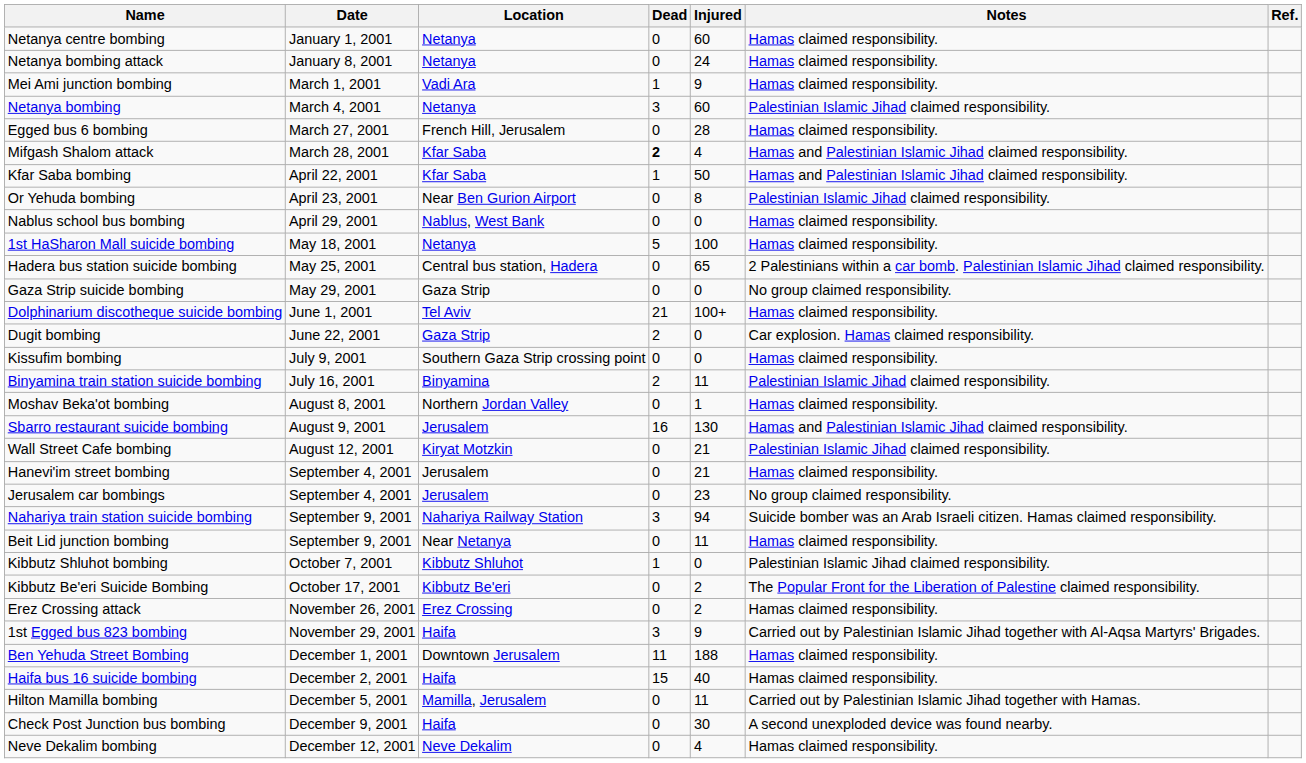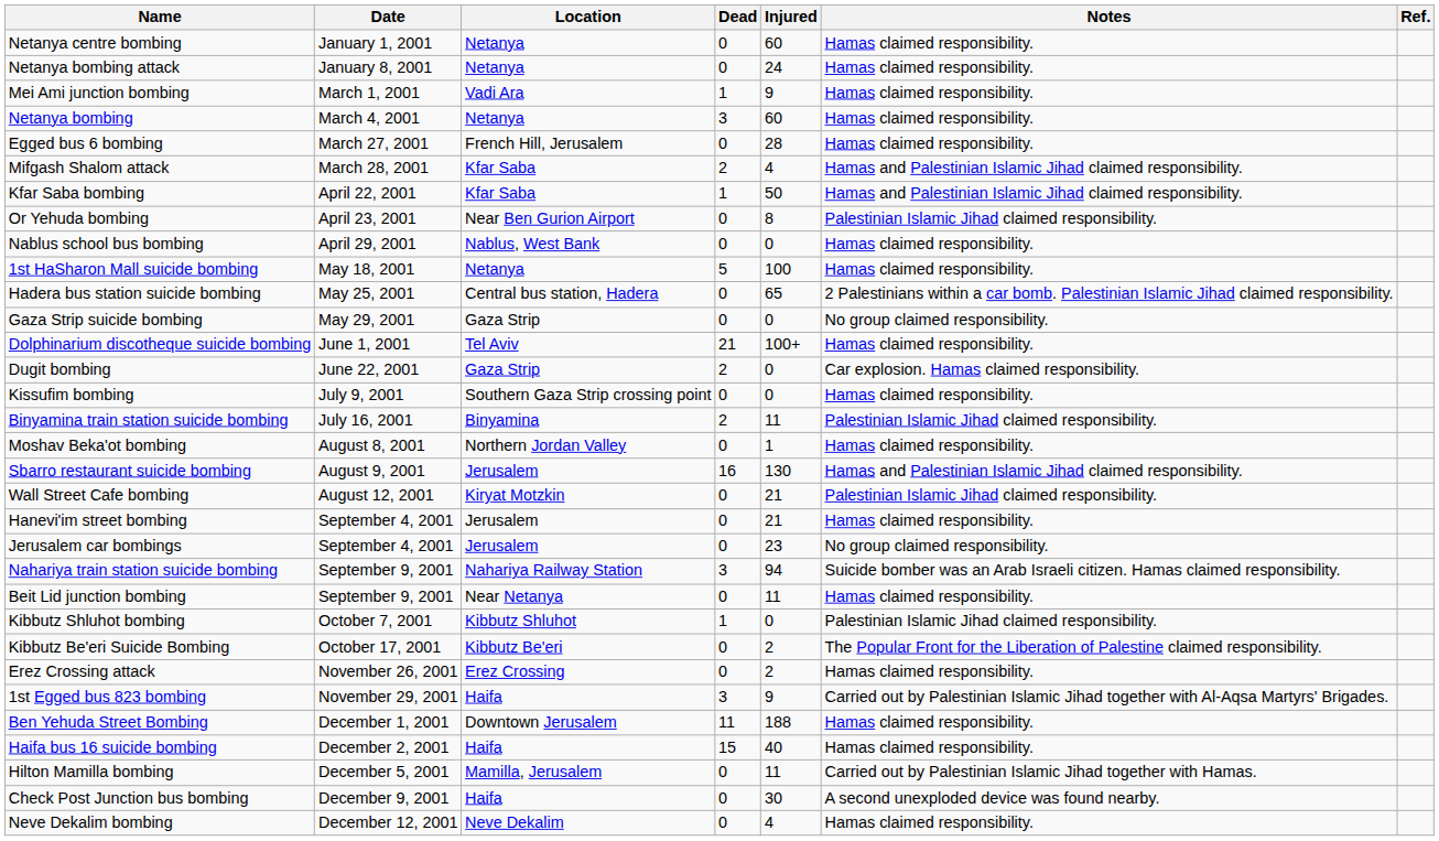 <table class="wikitable sortable">
 <tr>
 <th>Name</th>
 <th>Date</th>
 <th>Location</th>
 <th>Dead</th>
 <th>Injured</th>
 <th>Notes</th>
 <th>Ref.</th>
 </tr>
 <tr>
 <td>Netanya centre bombing</td>
 <td>January 1, 2001</td>
 <td><a href='#'>Netanya</a></td>
 <td>0</td>
 <td>60</td>
 <td><a href='#'>Hamas</a> claimed responsibility.</td>
 <td></td>
 </tr>
 <tr>
 <td>Netanya bombing attack</td>
 <td>January 8, 2001</td>
 <td><a href='#'>Netanya</a></td>
 <td>0</td>
 <td>24</td>
 <td><a href='#'>Hamas</a> claimed responsibility.</td>
 <td></td>
 </tr>
 <tr>
 <td>Mei Ami junction bombing</td>
 <td>March 1, 2001</td>
 <td><a href='#'>Vadi Ara</a></td>
 <td>1</td>
 <td>9</td>
 <td><a href='#'>Hamas</a> claimed responsibility.</td>
 <td></td>
 </tr>
 <tr>
 <td><a href='#'>Netanya bombing</a></td>
 <td>March 4, 2001</td>
 <td><a href='#'>Netanya</a></td>
 <td>3</td>
 <td>60</td>
-<td><a href='#'>Palestinian Islamic Jihad</a> claimed responsibility.</td>
+<td><a href='#'>Hamas</a> claimed responsibility.</td>
 <td></td>
 </tr>
 <tr>
 <td>Egged bus 6 bombing</td>
 <td>March 27, 2001</td>
 <td>French Hill, Jerusalem</td>
 <td>0</td>
 <td>28</td>
 <td><a href='#'>Hamas</a> claimed responsibility.</td>
 <td></td>
 </tr>
 <tr>
 <td>Mifgash Shalom attack</td>
 <td>March 28, 2001</td>
 <td><a href='#'>Kfar Saba</a></td>
-<td><strong>2</strong></td>
+<td>2</td>
 <td>4</td>
 <td><a href='#'>Hamas</a> and <a href='#'>Palestinian Islamic Jihad</a> claimed responsibility.</td>
 <td></td>
 </tr>
 <tr>
 <td>Kfar Saba bombing</td>
 <td>April 22, 2001</td>
 <td><a href='#'>Kfar Saba</a></td>
 <td>1</td>
 <td>50</td>
 <td><a href='#'>Hamas</a> and <a href='#'>Palestinian Islamic Jihad</a> claimed responsibility.</td>
 <td></td>
 </tr>
 <tr>
 <td>Or Yehuda bombing</td>
 <td>April 23, 2001</td>
 <td>Near <a href='#'>Ben Gurion Airport</a></td>
 <td>0</td>
 <td>8</td>
 <td><a href='#'>Palestinian Islamic Jihad</a> claimed responsibility.</td>
 <td></td>
 </tr>
 <tr>
 <td>Nablus school bus bombing</td>
 <td>April 29, 2001</td>
 <td><a href='#'>Nablus</a>, <a href='#'>West Bank</a></td>
 <td>0</td>
 <td>0</td>
 <td><a href='#'>Hamas</a> claimed responsibility.</td>
 <td></td>
 </tr>
 <tr>
 <td><a href='#'>1st HaSharon Mall suicide bombing</a></td>
 <td>May 18, 2001</td>
 <td><a href='#'>Netanya</a></td>
 <td>5</td>
 <td>100</td>
 <td><a href='#'>Hamas</a> claimed responsibility.</td>
 <td></td>
 </tr>
 <tr>
 <td>Hadera bus station suicide bombing</td>
 <td>May 25, 2001</td>
 <td>Central bus station, <a href='#'>Hadera</a></td>
 <td>0</td>
 <td>65</td>
 <td>2 Palestinians within a <a href='#'>car bomb</a>. <a href='#'>Palestinian Islamic Jihad</a> claimed responsibility.</td>
 <td></td>
 </tr>
 <tr>
 <td>Gaza Strip suicide bombing</td>
 <td>May 29, 2001</td>
 <td>Gaza Strip</td>
 <td>0</td>
 <td>0</td>
 <td>No group claimed responsibility.</td>
 <td></td>
 </tr>
 <tr>
 <td><a href='#'>Dolphinarium discotheque suicide bombing</a></td>
 <td>June 1, 2001</td>
 <td><a href='#'>Tel Aviv</a></td>
 <td>21</td>
 <td>100+</td>
 <td><a href='#'>Hamas</a> claimed responsibility.</td>
 <td></td>
 </tr>
 <tr>
 <td>Dugit bombing</td>
 <td>June 22, 2001</td>
 <td><a href='#'>Gaza Strip</a></td>
 <td>2</td>
 <td>0</td>
 <td>Car explosion. <a href='#'>Hamas</a> claimed responsibility.</td>
 <td></td>
 </tr>
 <tr>
 <td>Kissufim bombing</td>
 <td>July 9, 2001</td>
 <td>Southern Gaza Strip crossing point</td>
 <td>0</td>
 <td>0</td>
 <td><a href='#'>Hamas</a> claimed responsibility.</td>
 <td></td>
 </tr>
 <tr>
 <td><a href='#'>Binyamina train station suicide bombing</a></td>
 <td>July 16, 2001</td>
 <td><a href='#'>Binyamina</a></td>
 <td>2</td>
 <td>11</td>
 <td><a href='#'>Palestinian Islamic Jihad</a> claimed responsibility.</td>
 <td></td>
 </tr>
 <tr>
 <td>Moshav Beka'ot bombing</td>
 <td>August 8, 2001</td>
 <td>Northern <a href='#'>Jordan Valley</a></td>
 <td>0</td>
 <td>1</td>
 <td><a href='#'>Hamas</a> claimed responsibility.</td>
 <td></td>
 </tr>
 <tr>
 <td><a href='#'>Sbarro restaurant suicide bombing</a></td>
 <td>August 9, 2001</td>
 <td><a href='#'>Jerusalem</a></td>
 <td>16</td>
 <td>130</td>
 <td><a href='#'>Hamas</a> and <a href='#'>Palestinian Islamic Jihad</a> claimed responsibility.</td>
 <td></td>
 </tr>
 <tr>
 <td>Wall Street Cafe bombing</td>
 <td>August 12, 2001</td>
 <td><a href='#'>Kiryat Motzkin</a></td>
 <td>0</td>
 <td>21</td>
 <td><a href='#'>Palestinian Islamic Jihad</a> claimed responsibility.</td>
 <td></td>
 </tr>
 <tr>
 <td>Hanevi'im street bombing</td>
 <td>September 4, 2001</td>
 <td>Jerusalem</td>
 <td>0</td>
 <td>21</td>
 <td><a href='#'>Hamas</a> claimed responsibility.</td>
 <td></td>
 </tr>
 <tr>
 <td>Jerusalem car bombings</td>
 <td>September 4, 2001</td>
 <td><a href='#'>Jerusalem</a></td>
 <td>0</td>
 <td>23</td>
 <td>No group claimed responsibility.</td>
 <td></td>
 </tr>
 <tr>
 <td><a href='#'>Nahariya train station suicide bombing</a></td>
 <td>September 9, 2001</td>
 <td><a href='#'>Nahariya Railway Station</a></td>
 <td>3</td>
 <td>94</td>
 <td>Suicide bomber was an Arab Israeli citizen. Hamas claimed responsibility.</td>
 <td></td>
 </tr>
 <tr>
 <td>Beit Lid junction bombing</td>
 <td>September 9, 2001</td>
 <td>Near <a href='#'>Netanya</a></td>
 <td>0</td>
 <td>11</td>
 <td><a href='#'>Hamas</a> claimed responsibility.</td>
 <td></td>
 </tr>
 <tr>
 <td>Kibbutz Shluhot bombing</td>
 <td>October 7, 2001</td>
 <td><a href='#'>Kibbutz Shluhot</a></td>
 <td>1</td>
 <td>0</td>
 <td>Palestinian Islamic Jihad claimed responsibility.</td>
 <td></td>
 </tr>
 <tr>
 <td>Kibbutz Be'eri Suicide Bombing</td>
 <td>October 17, 2001</td>
 <td><a href='#'>Kibbutz Be'eri</a></td>
 <td>0</td>
 <td>2</td>
 <td>The <a href='#'>Popular Front for the Liberation of Palestine</a> claimed responsibility.</td>
 <td></td>
 </tr>
 <tr>
 <td>Erez Crossing attack</td>
 <td>November 26, 2001</td>
 <td><a href='#'>Erez Crossing</a></td>
 <td>0</td>
 <td>2</td>
 <td>Hamas claimed responsibility.</td>
 <td></td>
 </tr>
 <tr>
 <td>1st <a href='#'>Egged bus 823 bombing</a></td>
 <td>November 29, 2001</td>
 <td><a href='#'>Haifa</a></td>
 <td>3</td>
 <td>9</td>
 <td>Carried out by Palestinian Islamic Jihad together with Al-Aqsa Martyrs' Brigades.</td>
 <td></td>
 </tr>
 <tr>
 <td><a href='#'>Ben Yehuda Street Bombing</a></td>
 <td>December 1, 2001</td>
 <td>Downtown <a href='#'>Jerusalem</a></td>
 <td>11</td>
 <td>188</td>
 <td><a href='#'>Hamas</a> claimed responsibility.</td>
 <td></td>
 </tr>
 <tr>
 <td><a href='#'>Haifa bus 16 suicide bombing</a></td>
 <td>December 2, 2001</td>
 <td><a href='#'>Haifa</a></td>
 <td>15</td>
 <td>40</td>
 <td>Hamas claimed responsibility.</td>
 <td></td>
 </tr>
 <tr>
 <td>Hilton Mamilla bombing</td>
 <td>December 5, 2001</td>
 <td><a href='#'>Mamilla</a>, <a href='#'>Jerusalem</a></td>
 <td>0</td>
 <td>11</td>
 <td>Carried out by Palestinian Islamic Jihad together with Hamas.</td>
 <td></td>
 </tr>
 <tr>
 <td>Check Post Junction bus bombing</td>
 <td>December 9, 2001</td>
 <td><a href='#'>Haifa</a></td>
 <td>0</td>
 <td>30</td>
 <td>A second unexploded device was found nearby.</td>
 <td></td>
 </tr>
 <tr>
 <td>Neve Dekalim bombing</td>
 <td>December 12, 2001</td>
 <td><a href='#'>Neve Dekalim</a></td>
 <td>0</td>
 <td>4</td>
 <td>Hamas claimed responsibility.</td>
 <td></td>
 </tr>
 </table>
